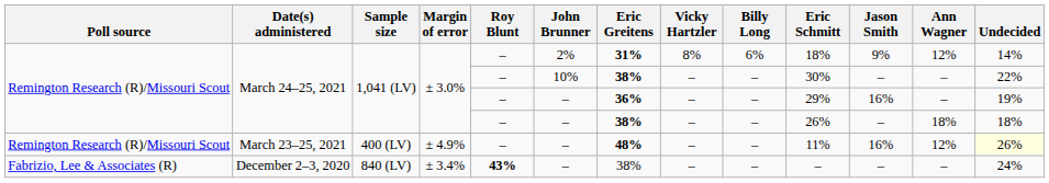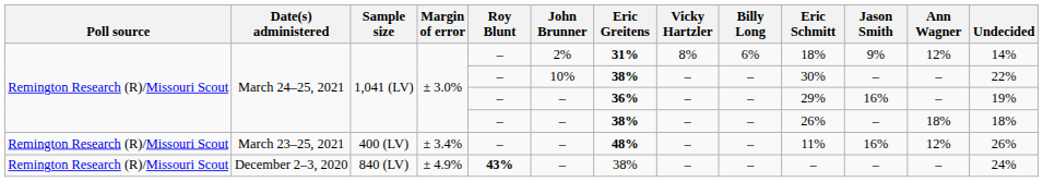 <table class="wikitable" style="font-size:90%;text-align:center;">
 <tr valign=bottom>
 <th>Poll source</th>
 <th>Date(s)<br>administered</th>
 <th>Sample<br>size</th>
 <th>Margin<br>of error</th>
 <th style="width:60px;">Roy<br>Blunt</th>
 <th style="width:60px;">John<br>Brunner</th>
 <th style="width:60px;">Eric<br>Greitens</th>
 <th style="width:60px;">Vicky<br>Hartzler</th>
 <th style="width:60px;">Billy<br>Long</th>
 <th style="width:60px;">Eric<br>Schmitt</th>
 <th style="width:60px;">Jason<br>Smith</th>
 <th style="width:60px;">Ann<br>Wagner</th>
 <th>Undecided</th>
 </tr>
 <tr>
 <td style="text-align:left;" rowspan=4><a href='#'>Remington Research</a> (R)/<a href='#'>Missouri Scout</a></td>
 <td rowspan=4>March 24–25, 2021</td>
 <td rowspan=4>1,041 (LV)</td>
 <td rowspan=4>± 3.0%</td>
 <td>–</td>
 <td>2%</td>
 <td><strong>31%</strong></td>
 <td>8%</td>
 <td>6%</td>
 <td>18%</td>
 <td>9%</td>
 <td>12%</td>
 <td>14%</td>
 </tr>
 <tr>
 <td>–</td>
 <td>10%</td>
 <td><strong>38%</strong></td>
 <td>–</td>
 <td>–</td>
 <td>30%</td>
 <td>–</td>
 <td>–</td>
 <td>22%</td>
 </tr>
 <tr>
 <td>–</td>
 <td>–</td>
 <td><strong>36%</strong></td>
 <td>–</td>
 <td>–</td>
 <td>29%</td>
 <td>16%</td>
 <td>–</td>
 <td>19%</td>
 </tr>
 <tr>
 <td>–</td>
 <td>–</td>
 <td><strong>38%</strong></td>
 <td>–</td>
 <td>–</td>
 <td>26%</td>
 <td>–</td>
 <td>18%</td>
 <td>18%</td>
 </tr>
 <tr>
 <td style="text-align:left;"><a href='#'>Remington Research</a> (R)/<a href='#'>Missouri Scout</a></td>
 <td>March 23–25, 2021</td>
 <td>400 (LV)</td>
-<td>± 4.9%</td>
+<td>± 3.4%</td>
 <td>–</td>
 <td>–</td>
 <td><strong>48%</strong></td>
 <td>–</td>
 <td>–</td>
 <td>11%</td>
 <td>16%</td>
 <td>12%</td>
-<td style="background: lightyellow;">26%</td>
+<td>26%</td>
 </tr>
 <tr>
-<td style="text-align:left;"><a href='#'>Fabrizio, Lee & Associates</a> (R)</td>
+<td style="text-align:left;"><a href='#'>Remington Research</a> (R)/<a href='#'>Missouri Scout</a></td>
 <td>December 2–3, 2020</td>
 <td>840 (LV)</td>
-<td>± 3.4%</td>
+<td>± 4.9%</td>
 <td><strong>43%</strong></td>
 <td>–</td>
 <td>38%</td>
 <td>–</td>
 <td>–</td>
 <td>–</td>
 <td>–</td>
 <td>–</td>
 <td>24%</td>
 </tr>
 </table>
